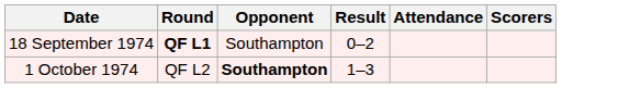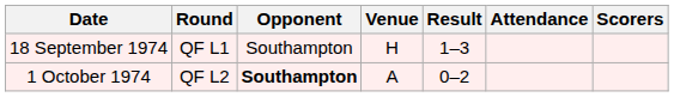 <table class="wikitable sortable" style="text-align:center;">
 <tr>
 <th>Date</th>
 <th>Round</th>
 <th>Opponent</th>
+<th>Venue</th>
 <th>Result</th>
 <th>Attendance</th>
 <th>Scorers</th>
 </tr>
 <tr style="background:#fee;">
 <td>18 September 1974</td>
-<td><strong>QF L1</strong></td>
+<td>QF L1</td>
 <td>Southampton</td>
-<td>0–2</td>
+<td>H</td>
+<td>1–3</td>
 <td></td>
 <td></td>
 </tr>
 <tr style="background:#fee;">
 <td>1 October 1974</td>
 <td>QF L2</td>
 <td><strong>Southampton</strong></td>
-<td>1–3</td>
+<td>A</td>
+<td>0–2</td>
 <td></td>
 <td></td>
 </tr>
 </table>
